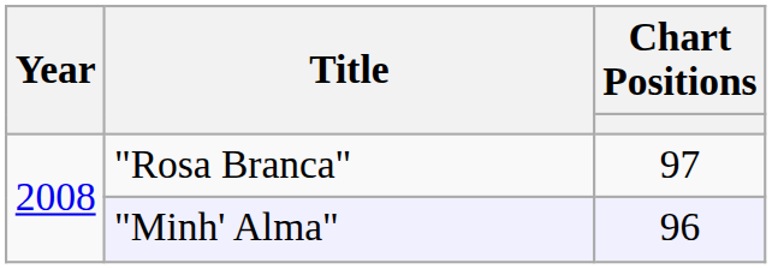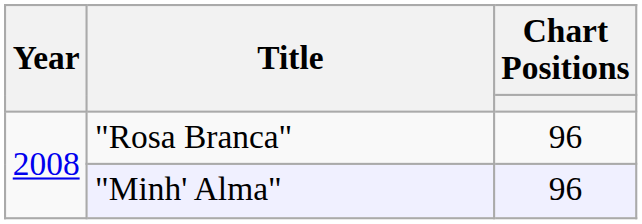 <table class="wikitable">
 <tr>
 <th bgcolor="lightsteelblue" width="30" rowspan="2">Year</th>
 <th bgcolor="lightsteelblue" width="187" rowspan="2">Title</th>
 <th bgcolor="lightsteelblue" colspan="1">Chart Positions</th>
 </tr>
 <tr bgcolor="#efefef">
 <th width="30"></th>
 </tr>
 <tr>
 <td rowspan="2"><a href='#'>2008</a></td>
 <td>"Rosa Branca"</td>
-<td align="center">97</td>
+<td align="center">96</td>
 </tr>
 <tr bgcolor="#f0f0ff">
 <td>"Minh' Alma"</td>
 <td align="center">96</td>
 </tr>
 </table>
